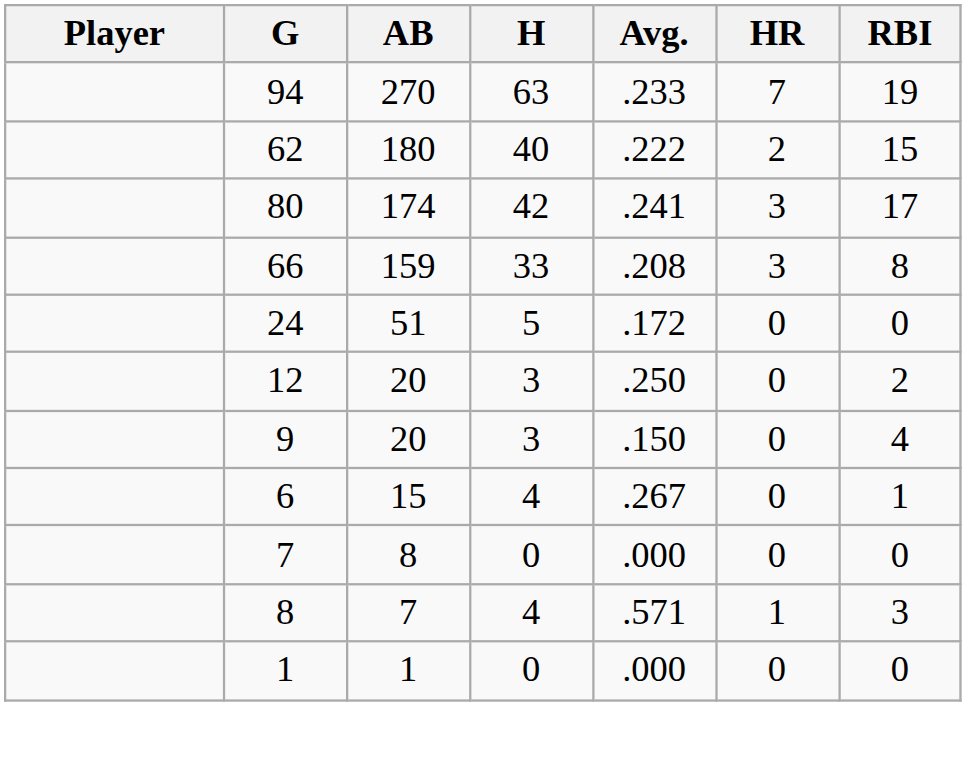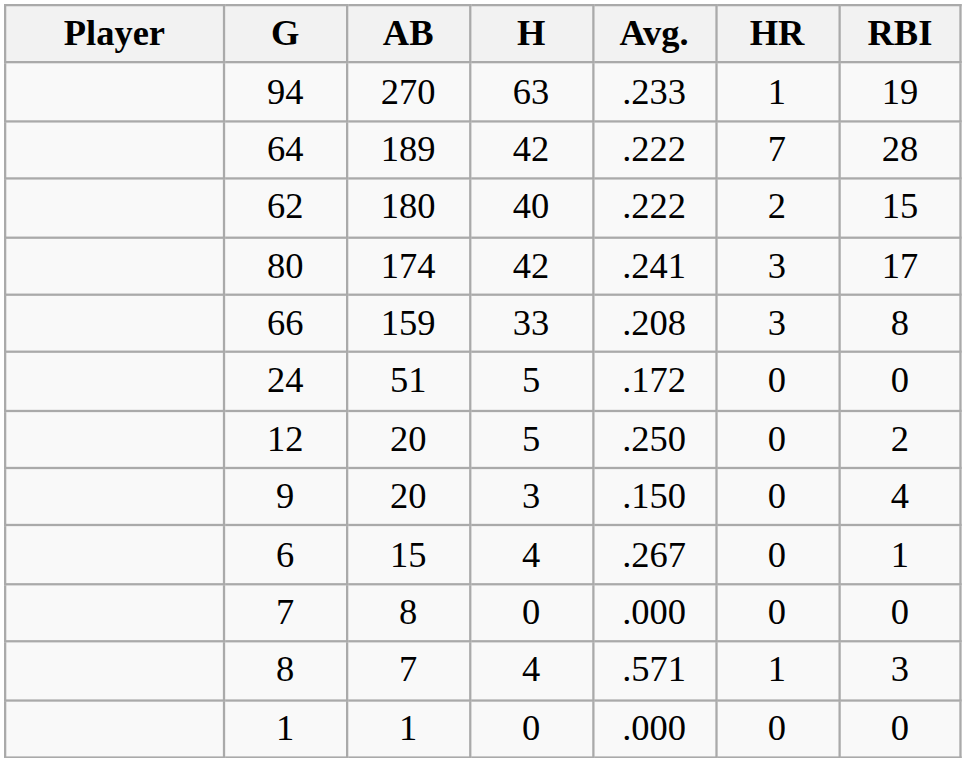 <table class="wikitable sortable">
 <tr>
 <th bgcolor="#DDDDFF" width="16%">Player</th>
 <th bgcolor="#DDDDFF" width="9%">G</th>
 <th bgcolor="#DDDDFF" width="9%">AB</th>
 <th bgcolor="#DDDDFF" width="9%">H</th>
 <th bgcolor="#DDDDFF" width="9%">Avg.</th>
 <th bgcolor="#DDDDFF" width="9%">HR</th>
 <th bgcolor="#DDDDFF" width="9%">RBI</th>
 </tr>
 <tr align="center">
 <td></td>
 <td>94</td>
 <td>270</td>
 <td>63</td>
 <td>.233</td>
+<td>1</td>
+<td>19</td>
+</tr>
+<tr align="center">
+<td></td>
+<td>64</td>
+<td>189</td>
+<td>42</td>
+<td>.222</td>
 <td>7</td>
-<td>19</td>
+<td>28</td>
 </tr>
 <tr align="center">
 <td></td>
 <td>62</td>
 <td>180</td>
 <td>40</td>
 <td>.222</td>
 <td>2</td>
 <td>15</td>
 </tr>
 <tr align="center">
 <td></td>
 <td>80</td>
 <td>174</td>
 <td>42</td>
 <td>.241</td>
 <td>3</td>
 <td>17</td>
 </tr>
 <tr align="center">
 <td></td>
 <td>66</td>
 <td>159</td>
 <td>33</td>
 <td>.208</td>
 <td>3</td>
 <td>8</td>
 </tr>
 <tr align="center">
 <td></td>
 <td>24</td>
 <td>51</td>
 <td>5</td>
 <td>.172</td>
 <td>0</td>
 <td>0</td>
 </tr>
 <tr align="center">
 <td></td>
 <td>12</td>
 <td>20</td>
-<td>3</td>
+<td>5</td>
 <td>.250</td>
 <td>0</td>
 <td>2</td>
 </tr>
 <tr align="center">
 <td></td>
 <td>9</td>
 <td>20</td>
 <td>3</td>
 <td>.150</td>
 <td>0</td>
 <td>4</td>
 </tr>
 <tr align="center">
 <td></td>
 <td>6</td>
 <td>15</td>
 <td>4</td>
 <td>.267</td>
 <td>0</td>
 <td>1</td>
 </tr>
 <tr align="center">
 <td></td>
 <td>7</td>
 <td>8</td>
 <td>0</td>
 <td>.000</td>
 <td>0</td>
 <td>0</td>
 </tr>
 <tr align="center">
 <td></td>
 <td>8</td>
 <td>7</td>
 <td>4</td>
 <td>.571</td>
 <td>1</td>
 <td>3</td>
 </tr>
 <tr align="center">
 <td></td>
 <td>1</td>
 <td>1</td>
 <td>0</td>
 <td>.000</td>
 <td>0</td>
 <td>0</td>
 </tr>
 </table>
